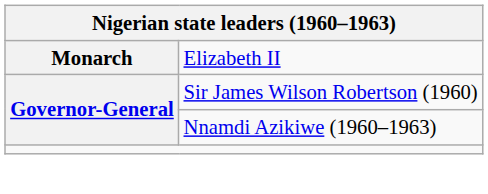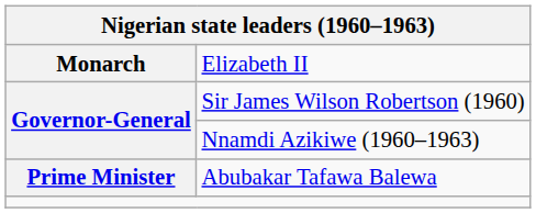 <table class="wikitable " style="text-align:left;  font-size:88%; float:right";>
 <tr>
 <th colspan="2">Nigerian state leaders (1960–1963)</th>
 </tr>
 <tr ->
 <th scope=col>Monarch</th>
 <td><a href='#'>Elizabeth II</a></td>
 </tr>
 <tr ->
 <th scope=col rowspan="2"><a href='#'>Governor-General</a></th>
 <td><a href='#'>Sir James Wilson Robertson</a> (1960)</td>
 </tr>
 <tr>
 <td><a href='#'>Nnamdi Azikiwe</a> (1960–1963)</td>
 </tr>
 <tr>
+<th scope=col><a href='#'>Prime Minister</a></th>
+<td><a href='#'>Abubakar Tafawa Balewa</a></td>
+</tr>
+<tr>
 <td colspan="2"></td>
 </tr>
 </table>
